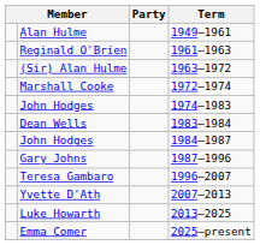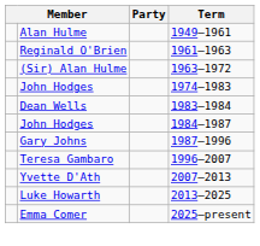 <table class="wikitable">
 <tr>
 <th colspan="2">Member</th>
 <th>Party</th>
 <th>Term</th>
 </tr>
 <tr>
 <td> </td>
 <td><a href='#'>Alan Hulme</a></td>
 <td></td>
 <td><a href='#'>1949</a>–1961</td>
 </tr>
 <tr>
 <td> </td>
 <td><a href='#'>Reginald O'Brien</a></td>
 <td></td>
 <td><a href='#'>1961</a>–1963</td>
 </tr>
 <tr>
 <td> </td>
 <td><a href='#'>(Sir) Alan Hulme</a></td>
 <td></td>
 <td><a href='#'>1963</a>–1972</td>
-</tr>
-<tr>
-<td> </td>
-<td><a href='#'>Marshall Cooke</a></td>
-<td></td>
-<td><a href='#'>1972</a>–1974</td>
 </tr>
 <tr>
 <td> </td>
 <td><a href='#'>John Hodges</a></td>
 <td></td>
 <td><a href='#'>1974</a>–1983</td>
 </tr>
 <tr>
 <td> </td>
 <td><a href='#'>Dean Wells</a></td>
 <td></td>
 <td><a href='#'>1983</a>–1984</td>
 </tr>
 <tr>
 <td> </td>
 <td><a href='#'>John Hodges</a></td>
 <td></td>
 <td><a href='#'>1984</a>–1987</td>
 </tr>
 <tr>
 <td> </td>
 <td><a href='#'>Gary Johns</a></td>
 <td></td>
 <td><a href='#'>1987</a>–1996</td>
 </tr>
 <tr>
 <td> </td>
 <td><a href='#'>Teresa Gambaro</a></td>
 <td></td>
 <td><a href='#'>1996</a>–2007</td>
 </tr>
 <tr>
 <td> </td>
 <td><a href='#'>Yvette D'Ath</a></td>
 <td></td>
 <td><a href='#'>2007</a>–2013</td>
 </tr>
 <tr>
 <td> </td>
 <td><a href='#'>Luke Howarth</a></td>
 <td></td>
 <td><a href='#'>2013</a>–2025</td>
 </tr>
 <tr>
 <td> </td>
 <td><a href='#'>Emma Comer</a></td>
 <td></td>
 <td><a href='#'>2025</a>–present</td>
 </tr>
 </table>
